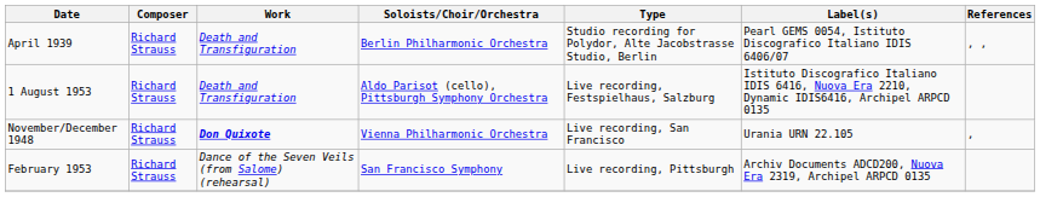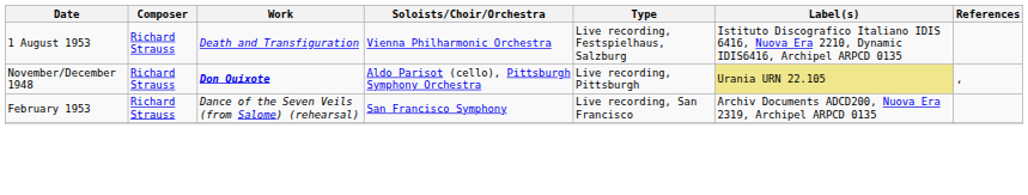 <table class="wikitable">
 <tr>
 <th>Date</th>
 <th>Composer</th>
 <th>Work</th>
 <th>Soloists/Choir/Orchestra</th>
 <th>Type</th>
 <th>Label(s)</th>
 <th>References</th>
 </tr>
 <tr>
-<td>April 1939</td>
-<td><a href='#'>Richard Strauss</a></td>
-<td><em><a href='#'>Death and Transfiguration</a></em></td>
-<td><a href='#'>Berlin Philharmonic Orchestra</a></td>
-<td>Studio recording for Polydor, Alte Jacobstrasse Studio, Berlin</td>
-<td>Pearl GEMS 0054, Istituto Discografico Italiano IDIS 6406/07</td>
-<td>, , </td>
-</tr>
-<tr>
 <td>1 August 1953</td>
 <td><a href='#'>Richard Strauss</a></td>
 <td><em><a href='#'>Death and Transfiguration</a></em></td>
-<td><a href='#'>Aldo Parisot</a> (cello), <a href='#'>Pittsburgh Symphony Orchestra</a></td>
+<td><a href='#'>Vienna Philharmonic Orchestra</a></td>
 <td>Live recording, Festspielhaus, Salzburg</td>
 <td>Istituto Discografico Italiano IDIS 6416, <a href='#'>Nuova Era</a> 2210, Dynamic IDIS6416, Archipel ARPCD 0135</td>
 <td> </td>
 </tr>
 <tr>
 <td>November/December 1948</td>
 <td><a href='#'>Richard Strauss</a></td>
 <td><strong><em><a href='#'>Don Quixote</a></em></strong></td>
-<td><a href='#'>Vienna Philharmonic Orchestra</a></td>
-<td>Live recording, San Francisco</td>
-<td>Urania URN 22.105</td>
+<td><a href='#'>Aldo Parisot</a> (cello), <a href='#'>Pittsburgh Symphony Orchestra</a></td>
+<td>Live recording, Pittsburgh</td>
+<td style="background: khaki;">Urania URN 22.105</td>
 <td>, </td>
 </tr>
 <tr>
 <td>February 1953</td>
 <td><a href='#'>Richard Strauss</a></td>
 <td><em>Dance of the Seven Veils (from <a href='#'>Salome</a>) (rehearsal)</em></td>
 <td><a href='#'>San Francisco Symphony</a></td>
-<td>Live recording, Pittsburgh</td>
+<td>Live recording, San Francisco</td>
 <td>Archiv Documents ADCD200, <a href='#'>Nuova Era</a> 2319, Archipel ARPCD 0135</td>
 <td></td>
 </tr>
 <tr>
 </tr>
 </table>
